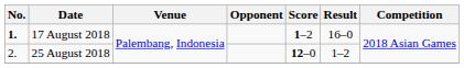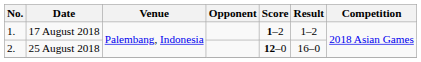 <table class="wikitable">
 <tr>
 <th>No.</th>
 <th>Date</th>
 <th>Venue</th>
 <th>Opponent</th>
 <th>Score</th>
 <th>Result</th>
 <th>Competition</th>
 </tr>
 <tr>
-<td><strong>1.</strong></td>
+<td>1.</td>
 <td>17 August 2018</td>
 <td rowspan=2><a href='#'>Palembang</a>, <a href='#'>Indonesia</a></td>
 <td></td>
 <td align=center><strong>1</strong>–2</td>
-<td align=center>16–0</td>
+<td align=center>1–2</td>
 <td rowspan=2><a href='#'>2018 Asian Games</a></td>
 </tr>
 <tr>
 <td>2.</td>
 <td>25 August 2018</td>
 <td></td>
 <td align=center><strong>12</strong>–0</td>
-<td align=center>1–2</td>
+<td align=center>16–0</td>
 </tr>
 <tr>
 </tr>
 </table>
